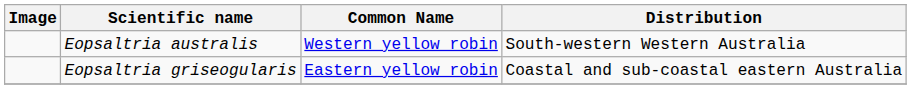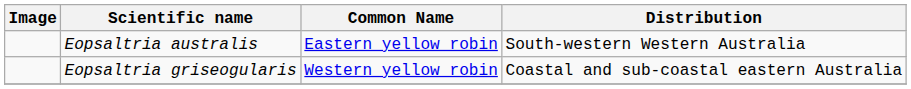 <table class="wikitable">
 <tr>
 <th>Image</th>
 <th>Scientific name</th>
 <th>Common Name</th>
 <th>Distribution</th>
 </tr>
 <tr>
 <td></td>
 <td><em>Eopsaltria australis</em></td>
-<td><a href='#'>Western yellow robin</a></td>
+<td><a href='#'>Eastern yellow robin</a></td>
 <td>South-western Western Australia</td>
 </tr>
 <tr>
 <td></td>
 <td><em>Eopsaltria griseogularis</em></td>
-<td><a href='#'>Eastern yellow robin</a></td>
+<td><a href='#'>Western yellow robin</a></td>
 <td>Coastal and sub-coastal eastern Australia</td>
 </tr>
 <tr>
 </tr>
 </table>
